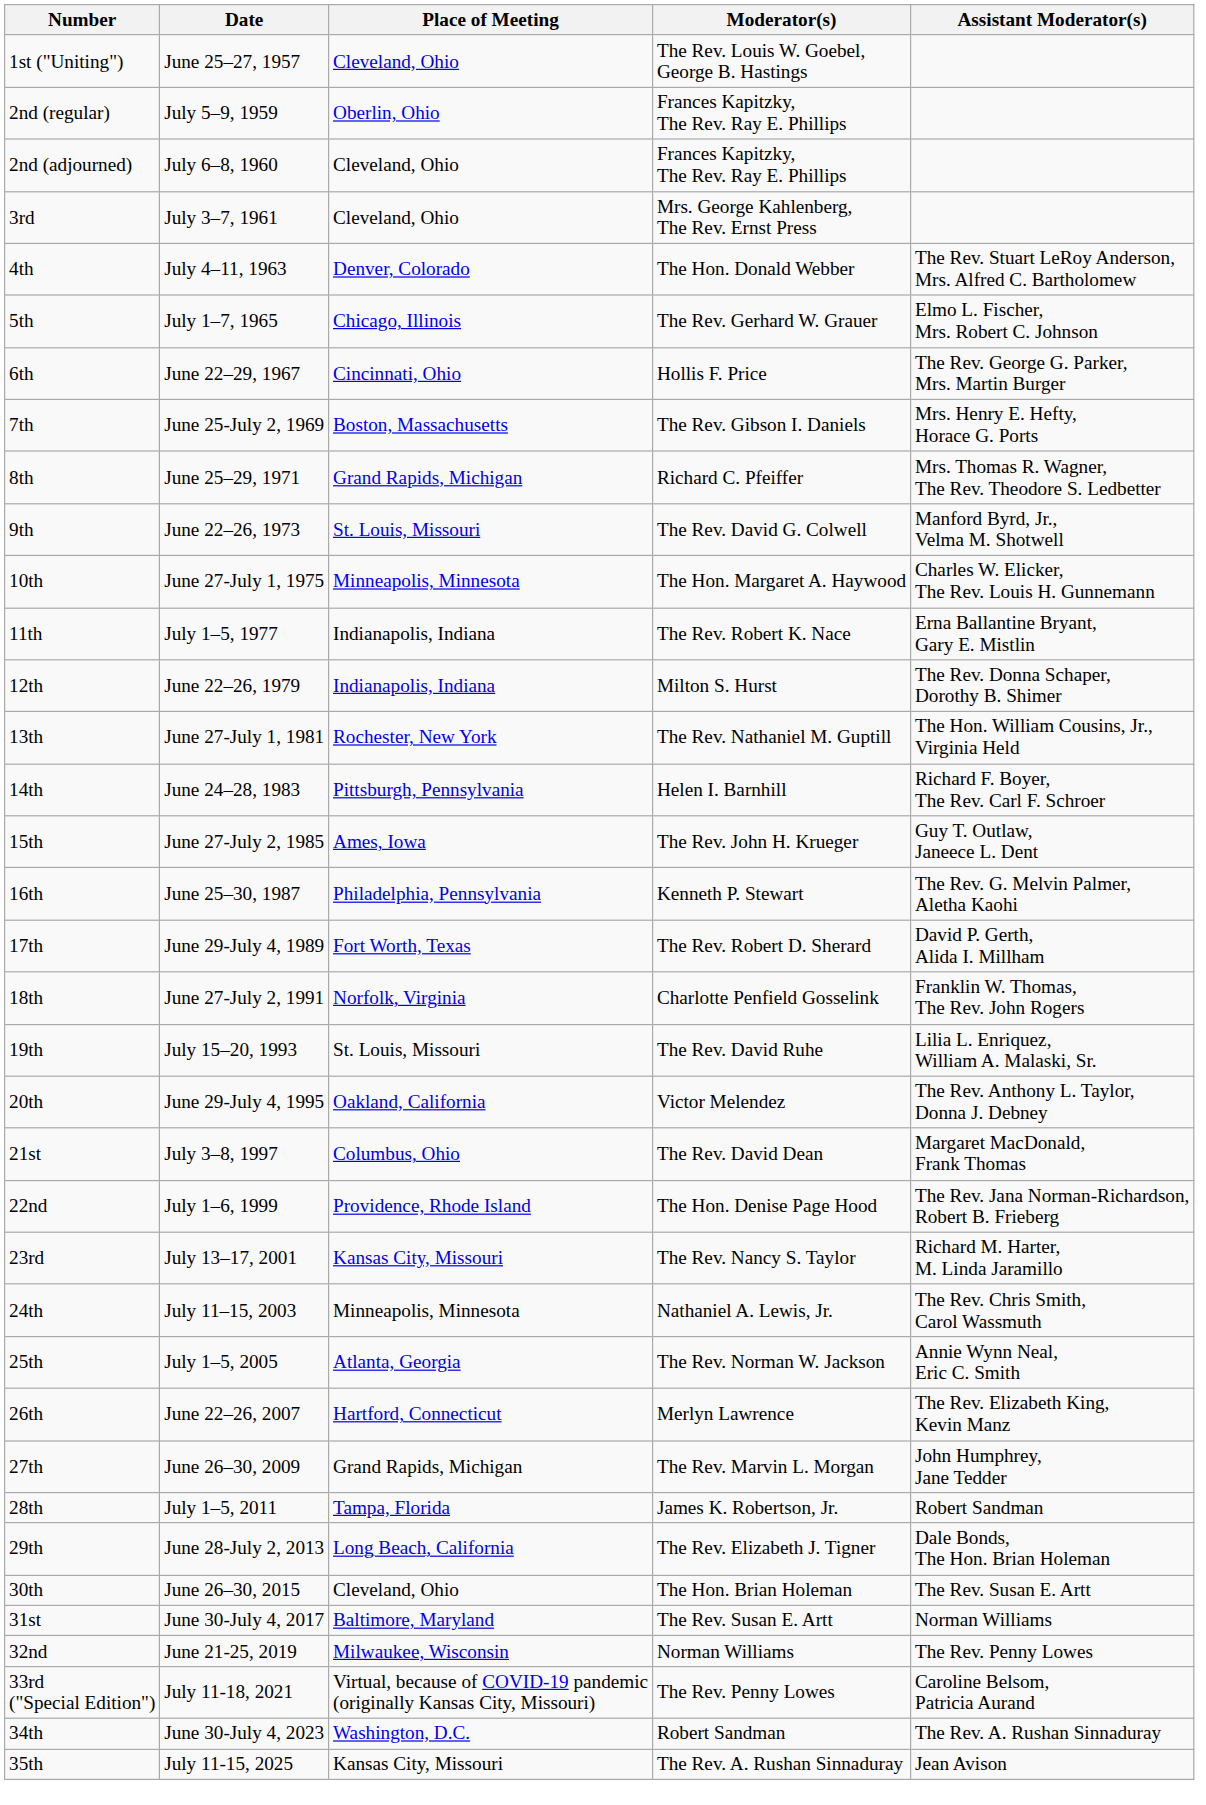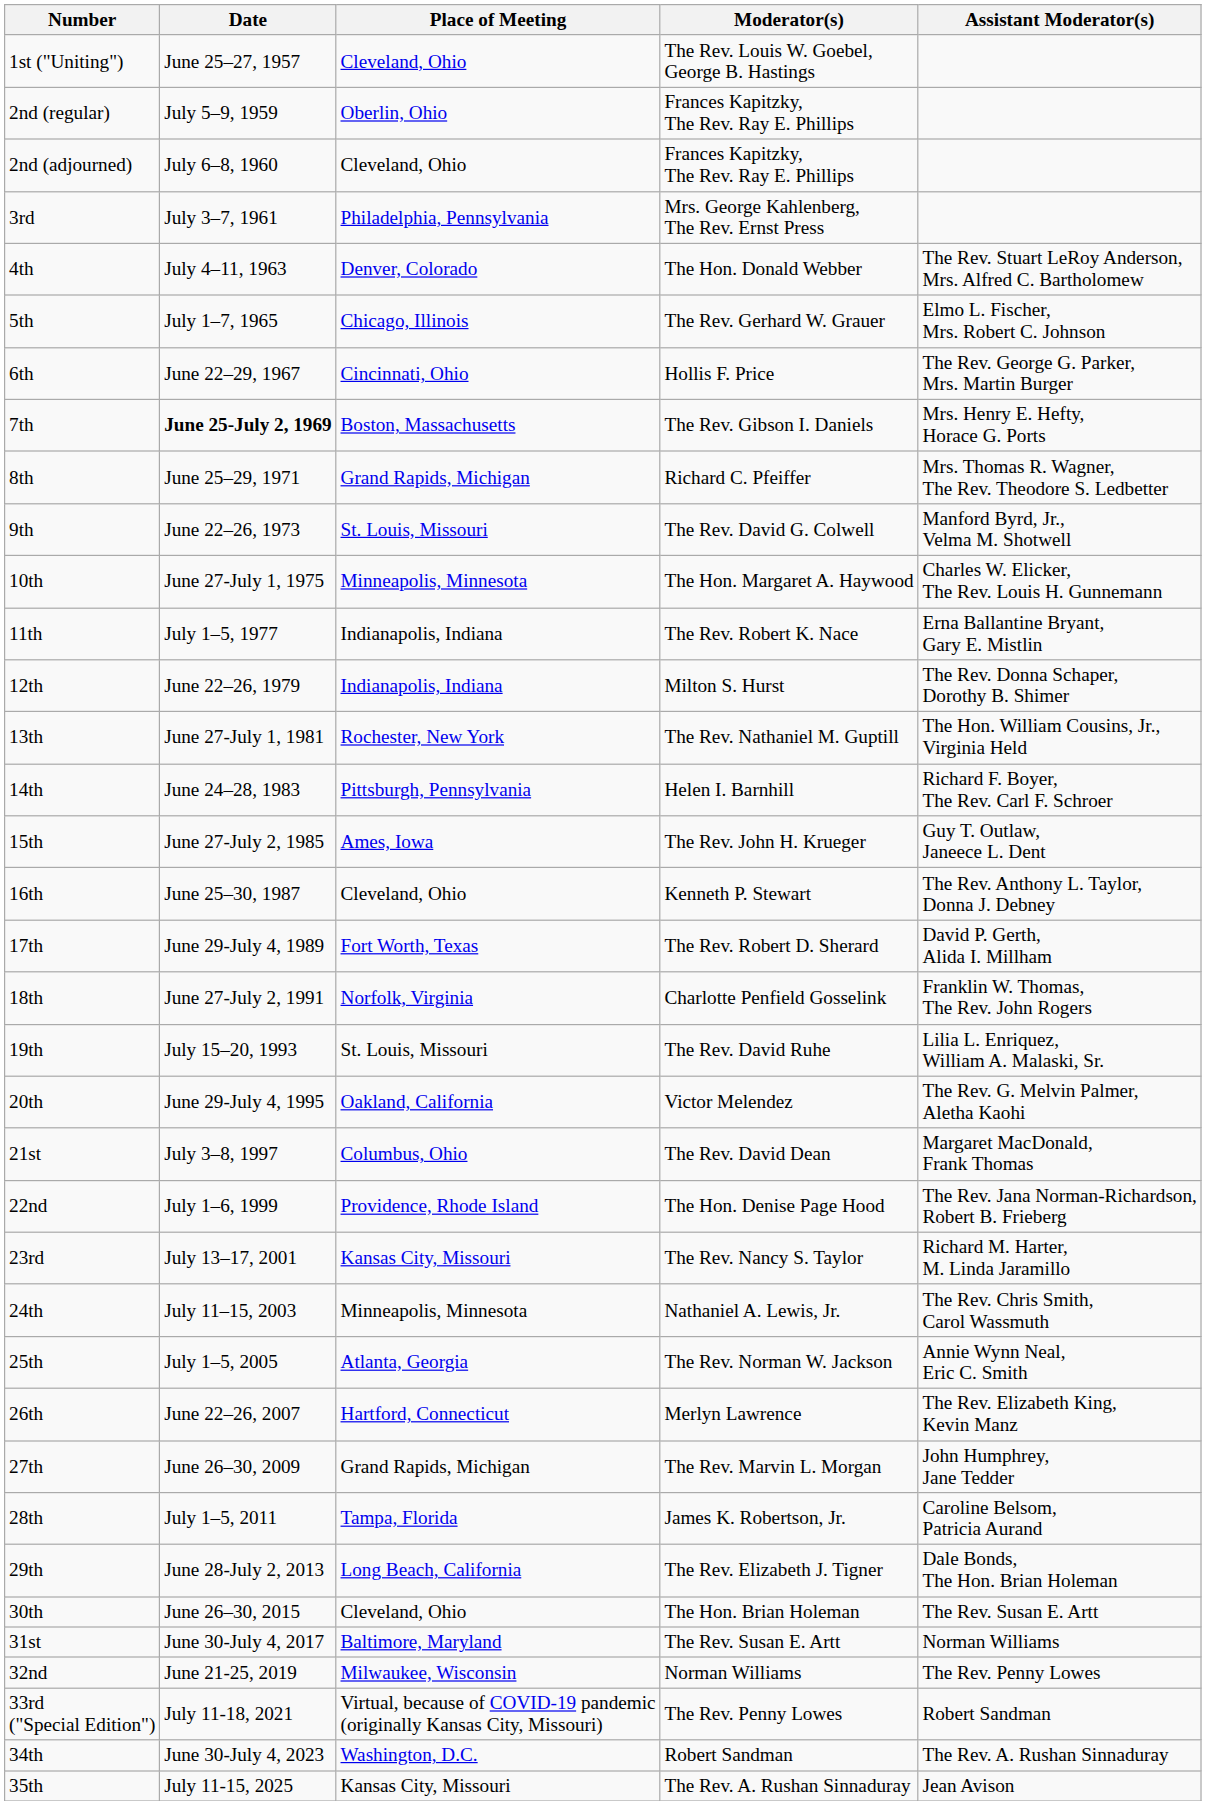 <table class="wikitable">
 <tr>
 <th>Number</th>
 <th>Date</th>
 <th>Place of Meeting</th>
 <th>Moderator(s)</th>
 <th>Assistant Moderator(s)</th>
 </tr>
 <tr>
 <td>1st ("Uniting")</td>
 <td>June 25–27, 1957</td>
 <td><a href='#'>Cleveland, Ohio</a></td>
 <td>The Rev. Louis W. Goebel,<br>George B. Hastings</td>
 <td></td>
 </tr>
 <tr>
 <td>2nd (regular)</td>
 <td>July 5–9, 1959</td>
 <td><a href='#'>Oberlin, Ohio</a></td>
 <td>Frances Kapitzky,<br>The Rev. Ray E. Phillips</td>
 <td></td>
 </tr>
 <tr>
 <td>2nd (adjourned)</td>
 <td>July 6–8, 1960</td>
 <td>Cleveland, Ohio</td>
 <td>Frances Kapitzky,<br>The Rev. Ray E. Phillips</td>
 <td></td>
 </tr>
 <tr>
 <td>3rd</td>
 <td>July 3–7, 1961</td>
-<td>Cleveland, Ohio</td>
+<td><a href='#'>Philadelphia, Pennsylvania</a></td>
 <td>Mrs. George Kahlenberg,<br>The Rev. Ernst Press</td>
 <td></td>
 </tr>
 <tr>
 <td>4th</td>
 <td>July 4–11, 1963</td>
 <td><a href='#'>Denver, Colorado</a></td>
 <td>The Hon. Donald Webber</td>
 <td>The Rev. Stuart LeRoy Anderson,<br>Mrs. Alfred C. Bartholomew</td>
 </tr>
 <tr>
 <td>5th</td>
 <td>July 1–7, 1965</td>
 <td><a href='#'>Chicago, Illinois</a></td>
 <td>The Rev. Gerhard W. Grauer</td>
 <td>Elmo L. Fischer,<br>Mrs. Robert C. Johnson</td>
 </tr>
 <tr>
 <td>6th</td>
 <td>June 22–29, 1967</td>
 <td><a href='#'>Cincinnati, Ohio</a></td>
 <td>Hollis F. Price</td>
 <td>The Rev. George G. Parker,<br>Mrs. Martin Burger</td>
 </tr>
 <tr>
 <td>7th</td>
-<td>June 25-July 2, 1969</td>
+<td><strong>June 25-July 2, 1969</strong></td>
 <td><a href='#'>Boston, Massachusetts</a></td>
 <td>The Rev. Gibson I. Daniels</td>
 <td>Mrs. Henry E. Hefty,<br>Horace G. Ports</td>
 </tr>
 <tr>
 <td>8th</td>
 <td>June 25–29, 1971</td>
 <td><a href='#'>Grand Rapids, Michigan</a></td>
 <td>Richard C. Pfeiffer</td>
 <td>Mrs. Thomas R. Wagner,<br>The Rev. Theodore S. Ledbetter</td>
 </tr>
 <tr>
 <td>9th</td>
 <td>June 22–26, 1973</td>
 <td><a href='#'>St. Louis, Missouri</a></td>
 <td>The Rev. David G. Colwell</td>
 <td>Manford Byrd, Jr.,<br>Velma M. Shotwell</td>
 </tr>
 <tr>
 <td>10th</td>
 <td>June 27-July 1, 1975</td>
 <td><a href='#'>Minneapolis, Minnesota</a></td>
 <td>The Hon. Margaret A. Haywood</td>
 <td>Charles W. Elicker,<br>The Rev. Louis H. Gunnemann</td>
 </tr>
 <tr>
 <td>11th</td>
 <td>July 1–5, 1977</td>
 <td>Indianapolis, Indiana</td>
 <td>The Rev. Robert K. Nace</td>
 <td>Erna Ballantine Bryant,<br>Gary E. Mistlin</td>
 </tr>
 <tr>
 <td>12th</td>
 <td>June 22–26, 1979</td>
 <td><a href='#'>Indianapolis, Indiana</a></td>
 <td>Milton S. Hurst</td>
 <td>The Rev. Donna Schaper,<br>Dorothy B. Shimer</td>
 </tr>
 <tr>
 <td>13th</td>
 <td>June 27-July 1, 1981</td>
 <td><a href='#'>Rochester, New York</a></td>
 <td>The Rev. Nathaniel M. Guptill</td>
 <td>The Hon. William Cousins, Jr.,<br>Virginia Held</td>
 </tr>
 <tr>
 <td>14th</td>
 <td>June 24–28, 1983</td>
 <td><a href='#'>Pittsburgh, Pennsylvania</a></td>
 <td>Helen I. Barnhill</td>
 <td>Richard F. Boyer,<br>The Rev. Carl F. Schroer</td>
 </tr>
 <tr>
 <td>15th</td>
 <td>June 27-July 2, 1985</td>
 <td><a href='#'>Ames, Iowa</a></td>
 <td>The Rev. John H. Krueger</td>
 <td>Guy T. Outlaw,<br>Janeece L. Dent</td>
 </tr>
 <tr>
 <td>16th</td>
 <td>June 25–30, 1987</td>
-<td><a href='#'>Philadelphia, Pennsylvania</a></td>
+<td>Cleveland, Ohio</td>
 <td>Kenneth P. Stewart</td>
-<td>The Rev. G. Melvin Palmer,<br>Aletha Kaohi</td>
+<td>The Rev. Anthony L. Taylor,<br>Donna J. Debney</td>
 </tr>
 <tr>
 <td>17th</td>
 <td>June 29-July 4, 1989</td>
 <td><a href='#'>Fort Worth, Texas</a></td>
 <td>The Rev. Robert D. Sherard</td>
 <td>David P. Gerth,<br>Alida I. Millham</td>
 </tr>
 <tr>
 <td>18th</td>
 <td>June 27-July 2, 1991</td>
 <td><a href='#'>Norfolk, Virginia</a></td>
 <td>Charlotte Penfield Gosselink</td>
 <td>Franklin W. Thomas,<br>The Rev. John Rogers</td>
 </tr>
 <tr>
 <td>19th</td>
 <td>July 15–20, 1993</td>
 <td>St. Louis, Missouri</td>
 <td>The Rev. David Ruhe</td>
 <td>Lilia L. Enriquez,<br>William A. Malaski, Sr.</td>
 </tr>
 <tr>
 <td>20th</td>
 <td>June 29-July 4, 1995</td>
 <td><a href='#'>Oakland, California</a></td>
 <td>Victor Melendez</td>
-<td>The Rev. Anthony L. Taylor,<br>Donna J. Debney</td>
+<td>The Rev. G. Melvin Palmer,<br>Aletha Kaohi</td>
 </tr>
 <tr>
 <td>21st</td>
 <td>July 3–8, 1997</td>
 <td><a href='#'>Columbus, Ohio</a></td>
 <td>The Rev. David Dean</td>
 <td>Margaret MacDonald,<br>Frank Thomas</td>
 </tr>
 <tr>
 <td>22nd</td>
 <td>July 1–6, 1999</td>
 <td><a href='#'>Providence, Rhode Island</a></td>
 <td>The Hon. Denise Page Hood</td>
 <td>The Rev. Jana Norman-Richardson,<br>Robert B. Frieberg</td>
 </tr>
 <tr>
 <td>23rd</td>
 <td>July 13–17, 2001</td>
 <td><a href='#'>Kansas City, Missouri</a></td>
 <td>The Rev. Nancy S. Taylor</td>
 <td>Richard M. Harter,<br>M. Linda Jaramillo</td>
 </tr>
 <tr>
 <td>24th</td>
 <td>July 11–15, 2003</td>
 <td>Minneapolis, Minnesota</td>
 <td>Nathaniel A. Lewis, Jr.</td>
 <td>The Rev. Chris Smith,<br>Carol Wassmuth</td>
 </tr>
 <tr>
 <td>25th</td>
 <td>July 1–5, 2005</td>
 <td><a href='#'>Atlanta, Georgia</a></td>
 <td>The Rev. Norman W. Jackson</td>
 <td>Annie Wynn Neal,<br>Eric C. Smith</td>
 </tr>
 <tr>
 <td>26th</td>
 <td>June 22–26, 2007</td>
 <td><a href='#'>Hartford, Connecticut</a></td>
 <td>Merlyn Lawrence</td>
 <td>The Rev. Elizabeth King,<br>Kevin Manz</td>
 </tr>
 <tr>
 <td>27th</td>
 <td>June 26–30, 2009</td>
 <td>Grand Rapids, Michigan</td>
 <td>The Rev. Marvin L. Morgan</td>
 <td>John Humphrey,<br>Jane Tedder</td>
 </tr>
 <tr>
 <td>28th</td>
 <td>July 1–5, 2011</td>
 <td><a href='#'>Tampa, Florida</a></td>
 <td>James K. Robertson, Jr.</td>
-<td>Robert Sandman</td>
+<td>Caroline Belsom,<br>Patricia Aurand</td>
 </tr>
 <tr>
 <td>29th</td>
 <td>June 28-July 2, 2013</td>
 <td><a href='#'>Long Beach, California</a></td>
 <td>The Rev. Elizabeth J. Tigner</td>
 <td>Dale Bonds,<br>The Hon. Brian Holeman</td>
 </tr>
 <tr>
 <td>30th</td>
 <td>June 26–30, 2015</td>
 <td>Cleveland, Ohio</td>
 <td>The Hon. Brian Holeman</td>
 <td>The Rev. Susan E. Artt</td>
 </tr>
 <tr>
 <td>31st</td>
 <td>June 30-July 4, 2017</td>
 <td><a href='#'>Baltimore, Maryland</a></td>
 <td>The Rev. Susan E. Artt</td>
 <td>Norman Williams</td>
 </tr>
 <tr>
 <td>32nd</td>
 <td>June 21-25, 2019</td>
 <td><a href='#'>Milwaukee, Wisconsin</a></td>
 <td>Norman Williams</td>
 <td>The Rev. Penny Lowes</td>
 </tr>
 <tr>
 <td>33rd<br>("Special Edition")</td>
 <td>July 11-18, 2021</td>
 <td>Virtual, because of <a href='#'>COVID-19</a> pandemic<br>(originally Kansas City, Missouri)</td>
 <td>The Rev. Penny Lowes</td>
-<td>Caroline Belsom,<br>Patricia Aurand</td>
+<td>Robert Sandman</td>
 </tr>
 <tr>
 <td>34th</td>
 <td>June 30-July 4, 2023</td>
 <td><a href='#'>Washington, D.C.</a></td>
 <td>Robert Sandman</td>
 <td>The Rev. A. Rushan Sinnaduray</td>
 </tr>
 <tr>
 <td>35th</td>
 <td>July 11-15, 2025</td>
 <td>Kansas City, Missouri</td>
 <td>The Rev. A. Rushan Sinnaduray</td>
 <td>Jean Avison</td>
 </tr>
 </table>
